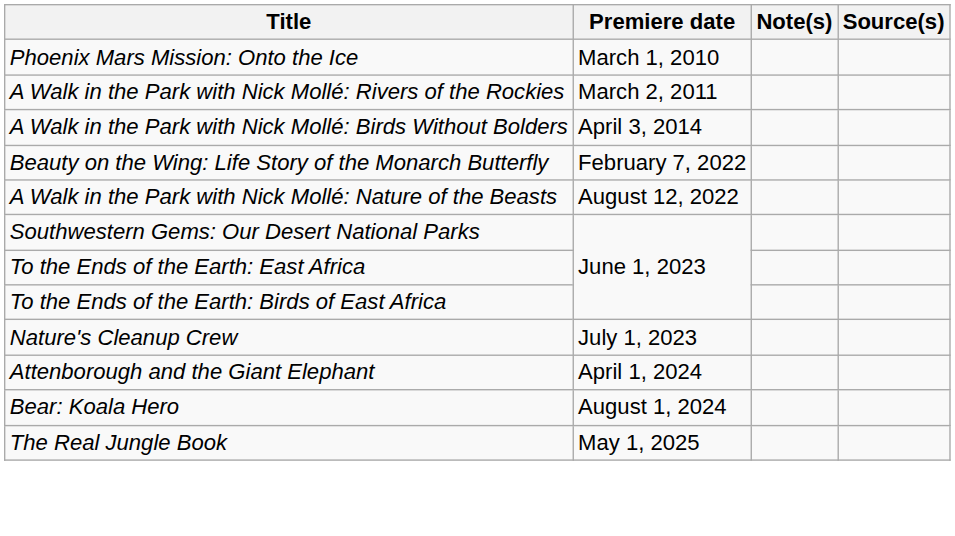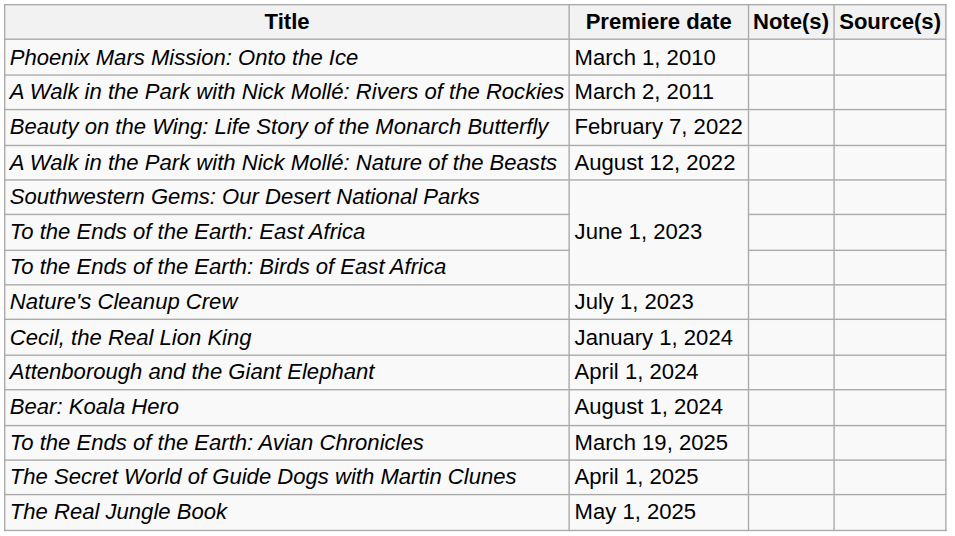 <table class="wikitable sortable">
 <tr>
 <th>Title</th>
 <th>Premiere date</th>
 <th>Note(s)</th>
 <th>Source(s)</th>
 </tr>
 <tr>
 <td><em>Phoenix Mars Mission: Onto the Ice</em></td>
 <td>March 1, 2010</td>
 <td></td>
 <td></td>
 </tr>
 <tr>
 <td><em>A Walk in the Park with Nick Mollé: Rivers of the Rockies</em></td>
 <td>March 2, 2011</td>
-<td></td>
-<td></td>
-</tr>
-<tr>
-<td><em>A Walk in the Park with Nick Mollé: Birds Without Bolders</em></td>
-<td>April 3, 2014</td>
 <td></td>
 <td></td>
 </tr>
 <tr>
 <td><em>Beauty on the Wing: Life Story of the Monarch Butterfly</em></td>
 <td>February 7, 2022</td>
 <td></td>
 <td></td>
 </tr>
 <tr>
 <td><em>A Walk in the Park with Nick Mollé: Nature of the Beasts</em></td>
 <td>August 12, 2022</td>
 <td></td>
 <td></td>
 </tr>
 <tr>
 <td><em>Southwestern Gems: Our Desert National Parks</em></td>
 <td rowspan="3">June 1, 2023</td>
 <td></td>
 <td></td>
 </tr>
 <tr>
 <td><em>To the Ends of the Earth: East Africa</em></td>
 <td></td>
 <td></td>
 </tr>
 <tr>
 <td><em>To the Ends of the Earth: Birds of East Africa</em></td>
 <td></td>
 <td></td>
 </tr>
 <tr>
 <td><em>Nature's Cleanup Crew</em></td>
 <td>July 1, 2023</td>
 <td></td>
 <td></td>
 </tr>
 <tr>
+<td><em>Cecil, the Real Lion King</em></td>
+<td>January 1, 2024</td>
+<td></td>
+<td></td>
+</tr>
+<tr>
 <td><em>Attenborough and the Giant Elephant</em></td>
 <td>April 1, 2024</td>
 <td></td>
 <td></td>
 </tr>
 <tr>
 <td><em>Bear: Koala Hero</em></td>
 <td>August 1, 2024</td>
 <td></td>
 <td></td>
 </tr>
 <tr>
+<td><em>To the Ends of the Earth: Avian Chronicles</em></td>
+<td>March 19, 2025</td>
+<td></td>
+<td></td>
+</tr>
+<tr>
+<td><em>The Secret World of Guide Dogs with Martin Clunes</em></td>
+<td>April 1, 2025</td>
+<td></td>
+<td></td>
+</tr>
+<tr>
 <td><em>The Real Jungle Book</em></td>
 <td>May 1, 2025</td>
 <td></td>
 <td></td>
 </tr>
 </table>
